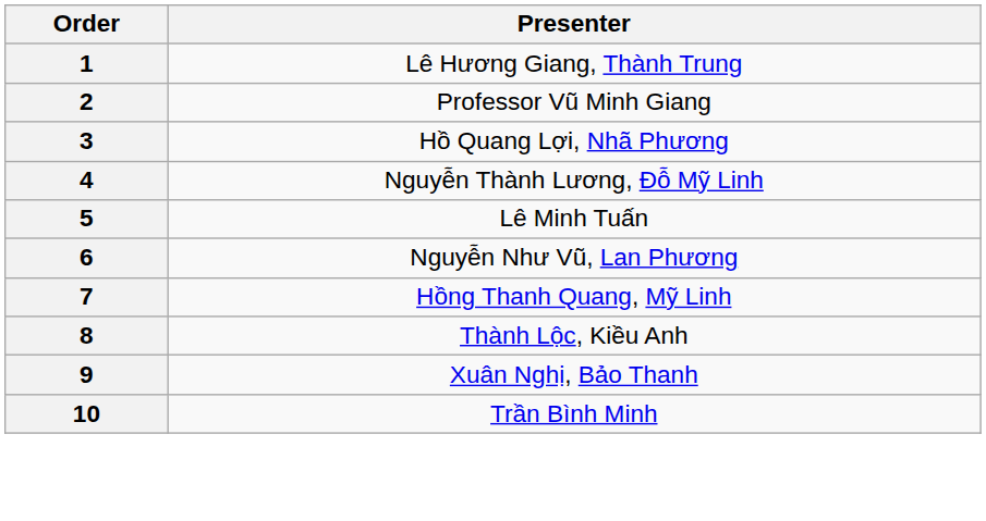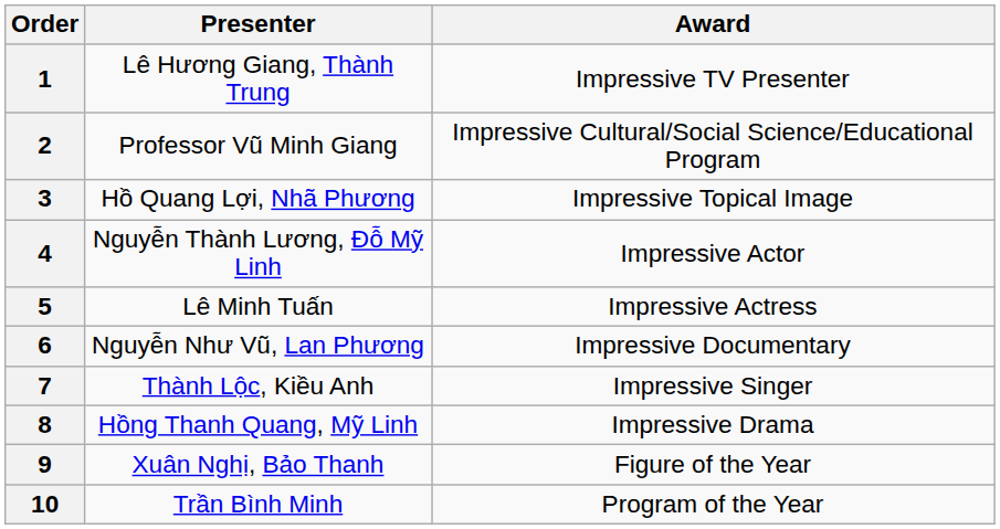 <table class="wikitable" style="text-align:center; width:71.9%;">
 <tr>
 <th>Order</th>
 <th>Presenter</th>
+<th>Award</th>
 </tr>
 <tr>
 <th>1</th>
 <td>Lê Hương Giang, <a href='#'>Thành Trung</a></td>
+<td>Impressive TV Presenter</td>
 </tr>
 <tr>
 <th>2</th>
 <td>Professor Vũ Minh Giang</td>
+<td>Impressive Cultural/Social Science/Educational Program</td>
 </tr>
 <tr>
 <th>3</th>
 <td>Hồ Quang Lợi, <a href='#'>Nhã Phương</a></td>
+<td>Impressive Topical Image</td>
 </tr>
 <tr>
 <th>4</th>
 <td>Nguyễn Thành Lương, <a href='#'>Đỗ Mỹ Linh</a></td>
+<td>Impressive Actor</td>
 </tr>
 <tr>
 <th>5</th>
 <td>Lê Minh Tuấn</td>
+<td>Impressive Actress</td>
 </tr>
 <tr>
 <th>6</th>
 <td>Nguyễn Như Vũ, <a href='#'>Lan Phương</a></td>
+<td>Impressive Documentary</td>
 </tr>
 <tr>
 <th>7</th>
-<td><a href='#'>Hồng Thanh Quang</a>, <a href='#'>Mỹ Linh</a></td>
+<td><a href='#'>Thành Lộc</a>, Kiều Anh</td>
+<td>Impressive Singer</td>
 </tr>
 <tr>
 <th>8</th>
-<td><a href='#'>Thành Lộc</a>, Kiều Anh</td>
+<td><a href='#'>Hồng Thanh Quang</a>, <a href='#'>Mỹ Linh</a></td>
+<td>Impressive Drama</td>
 </tr>
 <tr>
 <th>9</th>
 <td><a href='#'>Xuân Nghị</a>, <a href='#'>Bảo Thanh</a></td>
+<td>Figure of the Year</td>
 </tr>
 <tr>
 <th>10</th>
 <td><a href='#'>Trần Bình Minh</a></td>
+<td>Program of the Year</td>
 </tr>
 </table>
